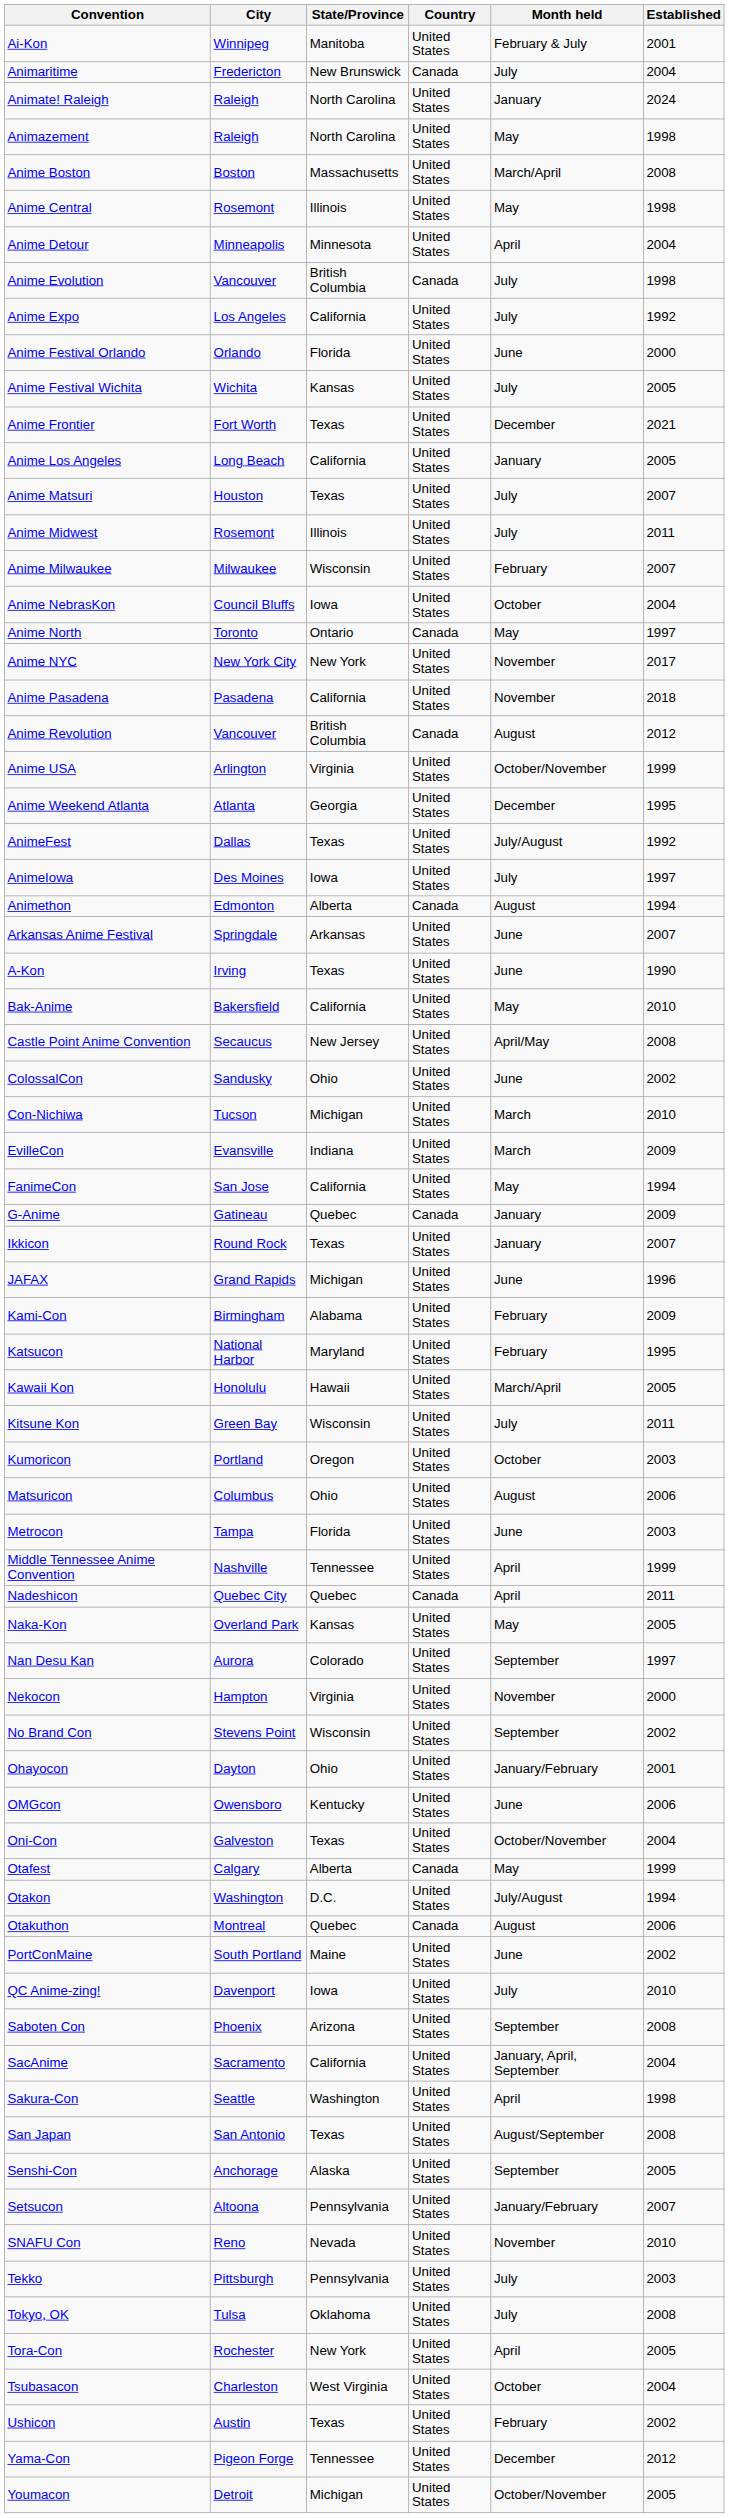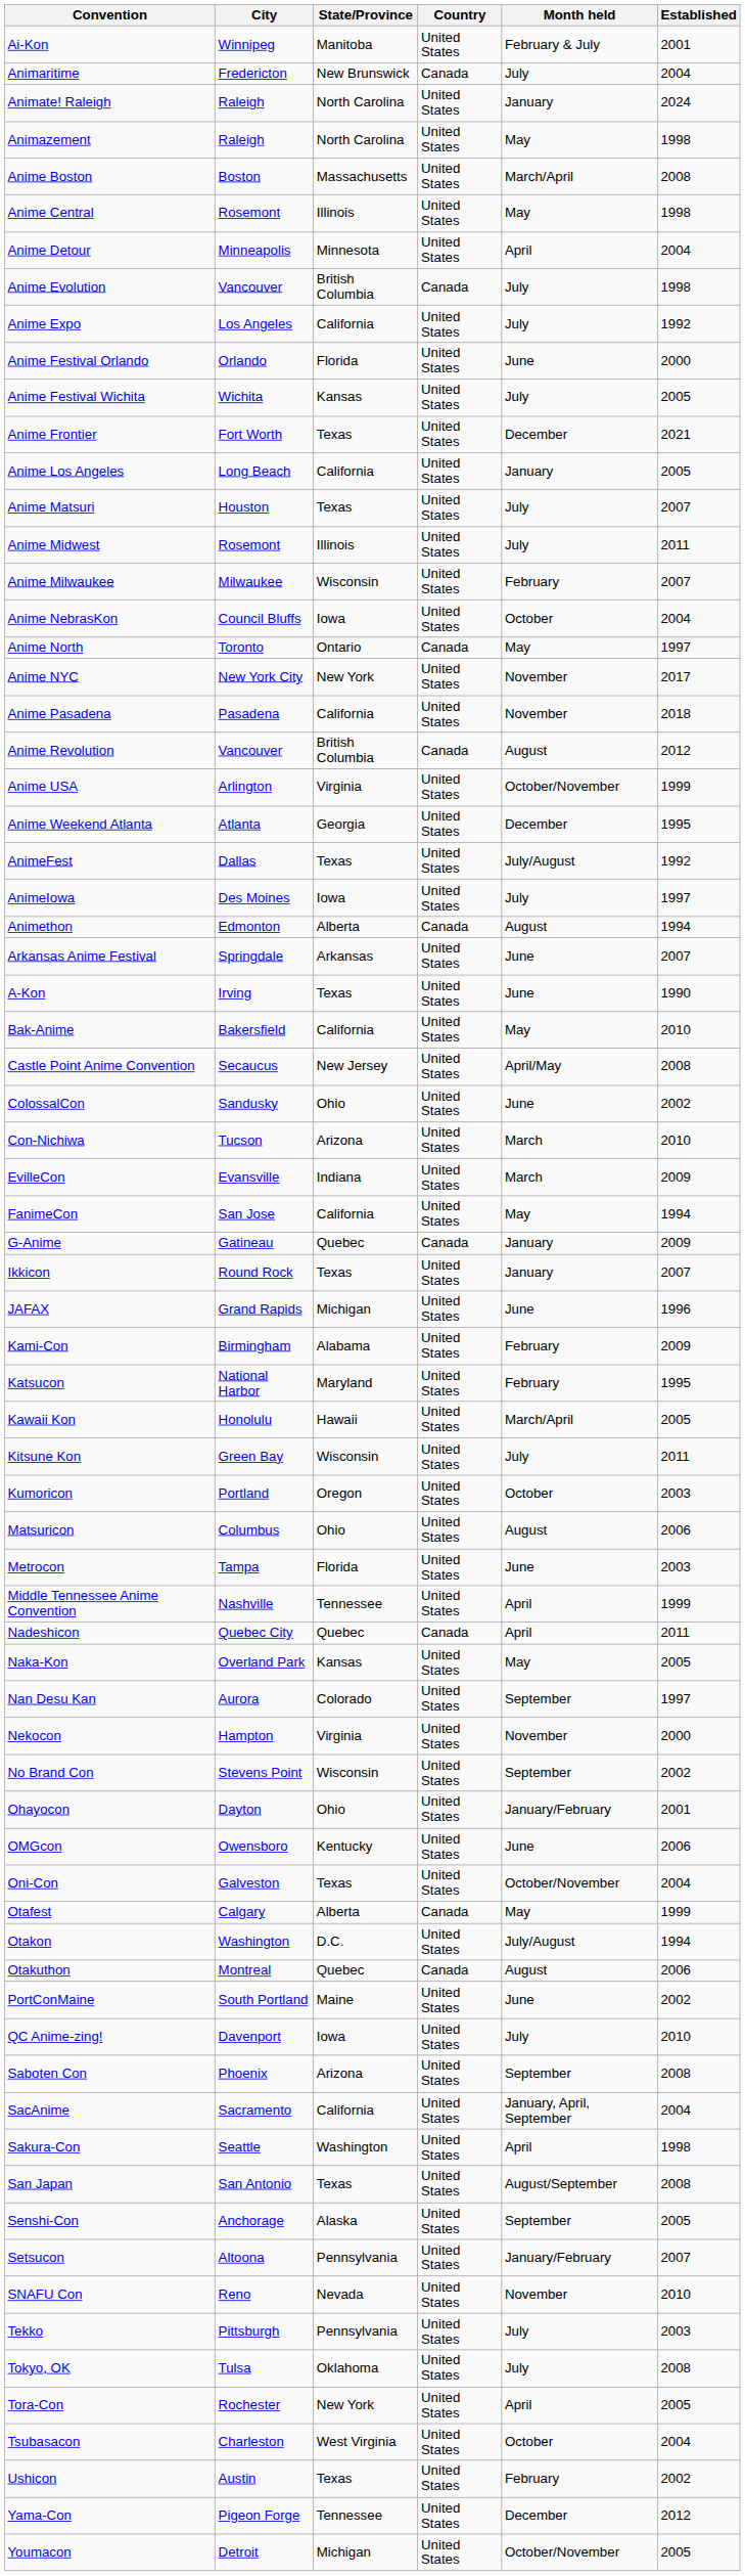 <table class="wikitable sortable">
 <tr>
 <th>Convention</th>
 <th>City</th>
 <th>State/Province</th>
 <th>Country</th>
 <th>Month held</th>
 <th>Established</th>
 </tr>
 <tr>
 <td><a href='#'>Ai-Kon</a></td>
 <td><a href='#'>Winnipeg</a></td>
 <td>Manitoba</td>
 <td>United States</td>
 <td>February & July</td>
 <td>2001</td>
 </tr>
 <tr>
 <td><a href='#'>Animaritime</a></td>
 <td><a href='#'>Fredericton</a></td>
 <td>New Brunswick</td>
 <td>Canada</td>
 <td>July</td>
 <td>2004</td>
 </tr>
 <tr>
 <td><a href='#'>Animate! Raleigh</a></td>
 <td><a href='#'>Raleigh</a></td>
 <td>North Carolina</td>
 <td>United States</td>
 <td>January</td>
 <td>2024</td>
 </tr>
 <tr>
 <td><a href='#'>Animazement</a></td>
 <td><a href='#'>Raleigh</a></td>
 <td>North Carolina</td>
 <td>United States</td>
 <td>May</td>
 <td>1998</td>
 </tr>
 <tr>
 <td><a href='#'>Anime Boston</a></td>
 <td><a href='#'>Boston</a></td>
 <td>Massachusetts</td>
 <td>United States</td>
 <td>March/April</td>
 <td>2008</td>
 </tr>
 <tr>
 <td><a href='#'>Anime Central</a></td>
 <td><a href='#'>Rosemont</a></td>
 <td>Illinois</td>
 <td>United States</td>
 <td>May</td>
 <td>1998</td>
 </tr>
 <tr>
 <td><a href='#'>Anime Detour</a></td>
 <td><a href='#'>Minneapolis</a></td>
 <td>Minnesota</td>
 <td>United States</td>
 <td>April</td>
 <td>2004</td>
 </tr>
 <tr>
 <td><a href='#'>Anime Evolution</a></td>
 <td><a href='#'>Vancouver</a></td>
 <td>British Columbia</td>
 <td>Canada</td>
 <td>July</td>
 <td>1998</td>
 </tr>
 <tr>
 <td><a href='#'>Anime Expo</a></td>
 <td><a href='#'>Los Angeles</a></td>
 <td>California</td>
 <td>United States</td>
 <td>July</td>
 <td>1992</td>
 </tr>
 <tr>
 <td><a href='#'>Anime Festival Orlando</a></td>
 <td><a href='#'>Orlando</a></td>
 <td>Florida</td>
 <td>United States</td>
 <td>June</td>
 <td>2000</td>
 </tr>
 <tr>
 <td><a href='#'>Anime Festival Wichita</a></td>
 <td><a href='#'>Wichita</a></td>
 <td>Kansas</td>
 <td>United States</td>
 <td>July</td>
 <td>2005</td>
 </tr>
 <tr>
 <td><a href='#'>Anime Frontier</a></td>
 <td><a href='#'>Fort Worth</a></td>
 <td>Texas</td>
 <td>United States</td>
 <td>December</td>
 <td>2021</td>
 </tr>
 <tr>
 <td><a href='#'>Anime Los Angeles</a></td>
 <td><a href='#'>Long Beach</a></td>
 <td>California</td>
 <td>United States</td>
 <td>January</td>
 <td>2005</td>
 </tr>
 <tr>
 <td><a href='#'>Anime Matsuri</a></td>
 <td><a href='#'>Houston</a></td>
 <td>Texas</td>
 <td>United States</td>
 <td>July</td>
 <td>2007</td>
 </tr>
 <tr>
 <td><a href='#'>Anime Midwest</a></td>
 <td><a href='#'>Rosemont</a></td>
 <td>Illinois</td>
 <td>United States</td>
 <td>July</td>
 <td>2011</td>
 </tr>
 <tr>
 <td><a href='#'>Anime Milwaukee</a></td>
 <td><a href='#'>Milwaukee</a></td>
 <td>Wisconsin</td>
 <td>United States</td>
 <td>February</td>
 <td>2007</td>
 </tr>
 <tr>
 <td><a href='#'>Anime NebrasKon</a></td>
 <td><a href='#'>Council Bluffs</a></td>
 <td>Iowa</td>
 <td>United States</td>
 <td>October</td>
 <td>2004</td>
 </tr>
 <tr>
 <td><a href='#'>Anime North</a></td>
 <td><a href='#'>Toronto</a></td>
 <td>Ontario</td>
 <td>Canada</td>
 <td>May</td>
 <td>1997</td>
 </tr>
 <tr>
 <td><a href='#'>Anime NYC</a></td>
 <td><a href='#'>New York City</a></td>
 <td>New York</td>
 <td>United States</td>
 <td>November</td>
 <td>2017</td>
 </tr>
 <tr>
 <td><a href='#'>Anime Pasadena</a></td>
 <td><a href='#'>Pasadena</a></td>
 <td>California</td>
 <td>United States</td>
 <td>November</td>
 <td>2018</td>
 </tr>
 <tr>
 <td><a href='#'>Anime Revolution</a></td>
 <td><a href='#'>Vancouver</a></td>
 <td>British Columbia</td>
 <td>Canada</td>
 <td>August</td>
 <td>2012</td>
 </tr>
 <tr>
 <td><a href='#'>Anime USA</a></td>
 <td><a href='#'>Arlington</a></td>
 <td>Virginia</td>
 <td>United States</td>
 <td>October/November</td>
 <td>1999</td>
 </tr>
 <tr>
 <td><a href='#'>Anime Weekend Atlanta</a></td>
 <td><a href='#'>Atlanta</a></td>
 <td>Georgia</td>
 <td>United States</td>
 <td>December</td>
 <td>1995</td>
 </tr>
 <tr>
 <td><a href='#'>AnimeFest</a></td>
 <td><a href='#'>Dallas</a></td>
 <td>Texas</td>
 <td>United States</td>
 <td>July/August</td>
 <td>1992</td>
 </tr>
 <tr>
 <td><a href='#'>AnimeIowa</a></td>
 <td><a href='#'>Des Moines</a></td>
 <td>Iowa</td>
 <td>United States</td>
 <td>July</td>
 <td>1997</td>
 </tr>
 <tr>
 <td><a href='#'>Animethon</a></td>
 <td><a href='#'>Edmonton</a></td>
 <td>Alberta</td>
 <td>Canada</td>
 <td>August</td>
 <td>1994</td>
 </tr>
 <tr>
 <td><a href='#'>Arkansas Anime Festival</a></td>
 <td><a href='#'>Springdale</a></td>
 <td>Arkansas</td>
 <td>United States</td>
 <td>June</td>
 <td>2007</td>
 </tr>
 <tr>
 <td><a href='#'>A-Kon</a></td>
 <td><a href='#'>Irving</a></td>
 <td>Texas</td>
 <td>United States</td>
 <td>June</td>
 <td>1990</td>
 </tr>
 <tr>
 <td><a href='#'>Bak-Anime</a></td>
 <td><a href='#'>Bakersfield</a></td>
 <td>California</td>
 <td>United States</td>
 <td>May</td>
 <td>2010</td>
 </tr>
 <tr>
 <td><a href='#'>Castle Point Anime Convention</a></td>
 <td><a href='#'>Secaucus</a></td>
 <td>New Jersey</td>
 <td>United States</td>
 <td>April/May</td>
 <td>2008</td>
 </tr>
 <tr>
 <td><a href='#'>ColossalCon</a></td>
 <td><a href='#'>Sandusky</a></td>
 <td>Ohio</td>
 <td>United States</td>
 <td>June</td>
 <td>2002</td>
 </tr>
 <tr>
 <td><a href='#'>Con-Nichiwa</a></td>
 <td><a href='#'>Tucson</a></td>
-<td>Michigan</td>
+<td>Arizona</td>
 <td>United States</td>
 <td>March</td>
 <td>2010</td>
 </tr>
 <tr>
 <td><a href='#'>EvilleCon</a></td>
 <td><a href='#'>Evansville</a></td>
 <td>Indiana</td>
 <td>United States</td>
 <td>March</td>
 <td>2009</td>
 </tr>
 <tr>
 <td><a href='#'>FanimeCon</a></td>
 <td><a href='#'>San Jose</a></td>
 <td>California</td>
 <td>United States</td>
 <td>May</td>
 <td>1994</td>
 </tr>
 <tr>
 <td><a href='#'>G-Anime</a></td>
 <td><a href='#'>Gatineau</a></td>
 <td>Quebec</td>
 <td>Canada</td>
 <td>January</td>
 <td>2009</td>
 </tr>
 <tr>
 <td><a href='#'>Ikkicon</a></td>
 <td><a href='#'>Round Rock</a></td>
 <td>Texas</td>
 <td>United States</td>
 <td>January</td>
 <td>2007</td>
 </tr>
 <tr>
 <td><a href='#'>JAFAX</a></td>
 <td><a href='#'>Grand Rapids</a></td>
 <td>Michigan</td>
 <td>United States</td>
 <td>June</td>
 <td>1996</td>
 </tr>
 <tr>
 <td><a href='#'>Kami-Con</a></td>
 <td><a href='#'>Birmingham</a></td>
 <td>Alabama</td>
 <td>United States</td>
 <td>February</td>
 <td>2009</td>
 </tr>
 <tr>
 <td><a href='#'>Katsucon</a></td>
 <td><a href='#'>National Harbor</a></td>
 <td>Maryland</td>
 <td>United States</td>
 <td>February</td>
 <td>1995</td>
 </tr>
 <tr>
 <td><a href='#'>Kawaii Kon</a></td>
 <td><a href='#'>Honolulu</a></td>
 <td>Hawaii</td>
 <td>United States</td>
 <td>March/April</td>
 <td>2005</td>
 </tr>
 <tr>
 <td><a href='#'>Kitsune Kon</a></td>
 <td><a href='#'>Green Bay</a></td>
 <td>Wisconsin</td>
 <td>United States</td>
 <td>July</td>
 <td>2011</td>
 </tr>
 <tr>
 <td><a href='#'>Kumoricon</a></td>
 <td><a href='#'>Portland</a></td>
 <td>Oregon</td>
 <td>United States</td>
 <td>October</td>
 <td>2003</td>
 </tr>
 <tr>
 <td><a href='#'>Matsuricon</a></td>
 <td><a href='#'>Columbus</a></td>
 <td>Ohio</td>
 <td>United States</td>
 <td>August</td>
 <td>2006</td>
 </tr>
 <tr>
 <td><a href='#'>Metrocon</a></td>
 <td><a href='#'>Tampa</a></td>
 <td>Florida</td>
 <td>United States</td>
 <td>June</td>
 <td>2003</td>
 </tr>
 <tr>
 <td><a href='#'>Middle Tennessee Anime Convention</a></td>
 <td><a href='#'>Nashville</a></td>
 <td>Tennessee</td>
 <td>United States</td>
 <td>April</td>
 <td>1999</td>
 </tr>
 <tr>
 <td><a href='#'>Nadeshicon</a></td>
 <td><a href='#'>Quebec City</a></td>
 <td>Quebec</td>
 <td>Canada</td>
 <td>April</td>
 <td>2011</td>
 </tr>
 <tr>
 <td><a href='#'>Naka-Kon</a></td>
 <td><a href='#'>Overland Park</a></td>
 <td>Kansas</td>
 <td>United States</td>
 <td>May</td>
 <td>2005</td>
 </tr>
 <tr>
 <td><a href='#'>Nan Desu Kan</a></td>
 <td><a href='#'>Aurora</a></td>
 <td>Colorado</td>
 <td>United States</td>
 <td>September</td>
 <td>1997</td>
 </tr>
 <tr>
 <td><a href='#'>Nekocon</a></td>
 <td><a href='#'>Hampton</a></td>
 <td>Virginia</td>
 <td>United States</td>
 <td>November</td>
 <td>2000</td>
 </tr>
 <tr>
 <td><a href='#'>No Brand Con</a></td>
 <td><a href='#'>Stevens Point</a></td>
 <td>Wisconsin</td>
 <td>United States</td>
 <td>September</td>
 <td>2002</td>
 </tr>
 <tr>
 <td><a href='#'>Ohayocon</a></td>
 <td><a href='#'>Dayton</a></td>
 <td>Ohio</td>
 <td>United States</td>
 <td>January/February</td>
 <td>2001</td>
 </tr>
 <tr>
 <td><a href='#'>OMGcon</a></td>
 <td><a href='#'>Owensboro</a></td>
 <td>Kentucky</td>
 <td>United States</td>
 <td>June</td>
 <td>2006</td>
 </tr>
 <tr>
 <td><a href='#'>Oni-Con</a></td>
 <td><a href='#'>Galveston</a></td>
 <td>Texas</td>
 <td>United States</td>
 <td>October/November</td>
 <td>2004</td>
 </tr>
 <tr>
 <td><a href='#'>Otafest</a></td>
 <td><a href='#'>Calgary</a></td>
 <td>Alberta</td>
 <td>Canada</td>
 <td>May</td>
 <td>1999</td>
 </tr>
 <tr>
 <td><a href='#'>Otakon</a></td>
 <td><a href='#'>Washington</a></td>
 <td>D.C.</td>
 <td>United States</td>
 <td>July/August</td>
 <td>1994</td>
 </tr>
 <tr>
 <td><a href='#'>Otakuthon</a></td>
 <td><a href='#'>Montreal</a></td>
 <td>Quebec</td>
 <td>Canada</td>
 <td>August</td>
 <td>2006</td>
 </tr>
 <tr>
 <td><a href='#'>PortConMaine</a></td>
 <td><a href='#'>South Portland</a></td>
 <td>Maine</td>
 <td>United States</td>
 <td>June</td>
 <td>2002</td>
 </tr>
 <tr>
 <td><a href='#'>QC Anime-zing!</a></td>
 <td><a href='#'>Davenport</a></td>
 <td>Iowa</td>
 <td>United States</td>
 <td>July</td>
 <td>2010</td>
 </tr>
 <tr>
 <td><a href='#'>Saboten Con</a></td>
 <td><a href='#'>Phoenix</a></td>
 <td>Arizona</td>
 <td>United States</td>
 <td>September</td>
 <td>2008</td>
 </tr>
 <tr>
 <td><a href='#'>SacAnime</a></td>
 <td><a href='#'>Sacramento</a></td>
 <td>California</td>
 <td>United States</td>
 <td>January, April, September</td>
 <td>2004</td>
 </tr>
 <tr>
 <td><a href='#'>Sakura-Con</a></td>
 <td><a href='#'>Seattle</a></td>
 <td>Washington</td>
 <td>United States</td>
 <td>April</td>
 <td>1998</td>
 </tr>
 <tr>
 <td><a href='#'>San Japan</a></td>
 <td><a href='#'>San Antonio</a></td>
 <td>Texas</td>
 <td>United States</td>
 <td>August/September</td>
 <td>2008</td>
 </tr>
 <tr>
 <td><a href='#'>Senshi-Con</a></td>
 <td><a href='#'>Anchorage</a></td>
 <td>Alaska</td>
 <td>United States</td>
 <td>September</td>
 <td>2005</td>
 </tr>
 <tr>
 <td><a href='#'>Setsucon</a></td>
 <td><a href='#'>Altoona</a></td>
 <td>Pennsylvania</td>
 <td>United States</td>
 <td>January/February</td>
 <td>2007</td>
 </tr>
 <tr>
 <td><a href='#'>SNAFU Con</a></td>
 <td><a href='#'>Reno</a></td>
 <td>Nevada</td>
 <td>United States</td>
 <td>November</td>
 <td>2010</td>
 </tr>
 <tr>
 <td><a href='#'>Tekko</a></td>
 <td><a href='#'>Pittsburgh</a></td>
 <td>Pennsylvania</td>
 <td>United States</td>
 <td>July</td>
 <td>2003</td>
 </tr>
 <tr>
 <td><a href='#'>Tokyo, OK</a></td>
 <td><a href='#'>Tulsa</a></td>
 <td>Oklahoma</td>
 <td>United States</td>
 <td>July</td>
 <td>2008</td>
 </tr>
 <tr>
 <td><a href='#'>Tora-Con</a></td>
 <td><a href='#'>Rochester</a></td>
 <td>New York</td>
 <td>United States</td>
 <td>April</td>
 <td>2005</td>
 </tr>
 <tr>
 <td><a href='#'>Tsubasacon</a></td>
 <td><a href='#'>Charleston</a></td>
 <td>West Virginia</td>
 <td>United States</td>
 <td>October</td>
 <td>2004</td>
 </tr>
 <tr>
 <td><a href='#'>Ushicon</a></td>
 <td><a href='#'>Austin</a></td>
 <td>Texas</td>
 <td>United States</td>
 <td>February</td>
 <td>2002</td>
 </tr>
 <tr>
 <td><a href='#'>Yama-Con</a></td>
 <td><a href='#'>Pigeon Forge</a></td>
 <td>Tennessee</td>
 <td>United States</td>
 <td>December</td>
 <td>2012</td>
 </tr>
 <tr>
 <td><a href='#'>Youmacon</a></td>
 <td><a href='#'>Detroit</a></td>
 <td>Michigan</td>
 <td>United States</td>
 <td>October/November</td>
 <td>2005</td>
 </tr>
 </table>
